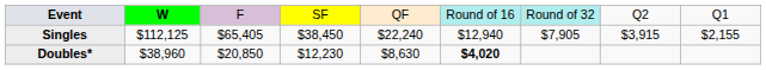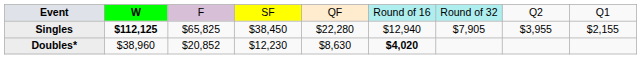 <table class=wikitable style=font-size:90%;text-align:center>
 <tr>
 <td style="width:130px; background:#dfe2e9;"><strong>Event</strong></td>
 <td style="width:80px; background:lime;"><strong>W</strong></td>
 <td style="width:85px; background:thistle;">F</td>
 <td style="width:85px; background:#ff0;">SF</td>
 <td style="width:85px; background:#ffebcd;">QF</td>
 <td style="width:85px; background:#afeeee;">Round of 16</td>
 <td style="width:85px; background:#afeeee;">Round of 32</td>
 <td width=85>Q2</td>
 <td width=85>Q1</td>
 </tr>
 <tr>
 <td style="background:#ededed;"><strong>Singles</strong></td>
-<td>$112,125</td>
-<td>$65,405</td>
+<td><strong>$112,125</strong></td>
+<td>$65,825</td>
 <td>$38,450</td>
-<td>$22,240</td>
+<td>$22,280</td>
 <td>$12,940</td>
 <td>$7,905</td>
-<td>$3,915</td>
+<td>$3,955</td>
 <td>$2,155</td>
 </tr>
 <tr>
 <td style="background:#ededed;"><strong>Doubles*</strong></td>
 <td>$38,960</td>
-<td>$20,850</td>
+<td>$20,852</td>
 <td>$12,230</td>
 <td>$8,630</td>
 <td><strong>$4,020</strong></td>
 <td></td>
 <td></td>
 <td></td>
 </tr>
 </table>
